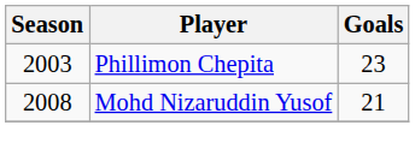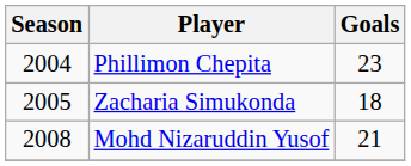 <table class="wikitable">
 <tr>
 <th style="background:; color:; text-align:center;">Season</th>
 <th style="background:; color:; text-align:center;">Player</th>
 <th style="background:; color:; text-align:center;">Goals</th>
 </tr>
 <tr>
-<td align=center>2003</td>
+<td align=center>2004</td>
 <td> <a href='#'>Phillimon Chepita</a></td>
 <td align=center>23</td>
+</tr>
+<tr>
+<td align=center>2005</td>
+<td> <a href='#'>Zacharia Simukonda</a></td>
+<td align=center>18</td>
 </tr>
 <tr>
 <td align=center>2008</td>
 <td> <a href='#'>Mohd Nizaruddin Yusof</a></td>
 <td align=center>21</td>
 </tr>
 <tr>
 </tr>
 </table>
